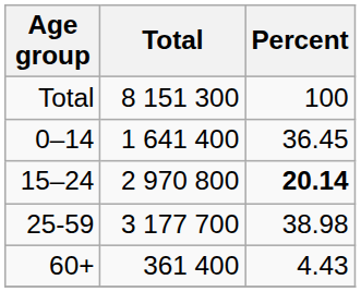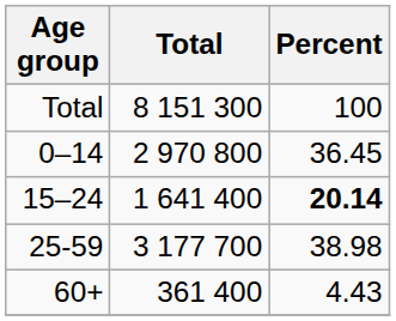 <table class="wikitable">
 <tr>
 <th width="50">Age group</th>
 <th width="80">Total</th>
 <th width="50">Percent</th>
 </tr>
 <tr>
 <td align="right">Total</td>
 <td align="right">8 151 300</td>
 <td align="right">100</td>
 </tr>
 <tr>
 <td align="right">0–14</td>
-<td align="right">1 641 400</td>
+<td align="right">2 970 800</td>
 <td align="right">36.45</td>
 </tr>
 <tr>
 <td align="right">15–24</td>
-<td align="right">2 970 800</td>
+<td align="right">1 641 400</td>
 <td align="right"><strong>20.14</strong></td>
 </tr>
 <tr>
 <td align="right">25-59</td>
 <td align="right">3 177 700</td>
 <td align="right">38.98</td>
 </tr>
 <tr>
 <td align="right">60+</td>
 <td align="right">361 400</td>
 <td align="right">4.43</td>
 </tr>
 <tr>
 </tr>
 </table>
